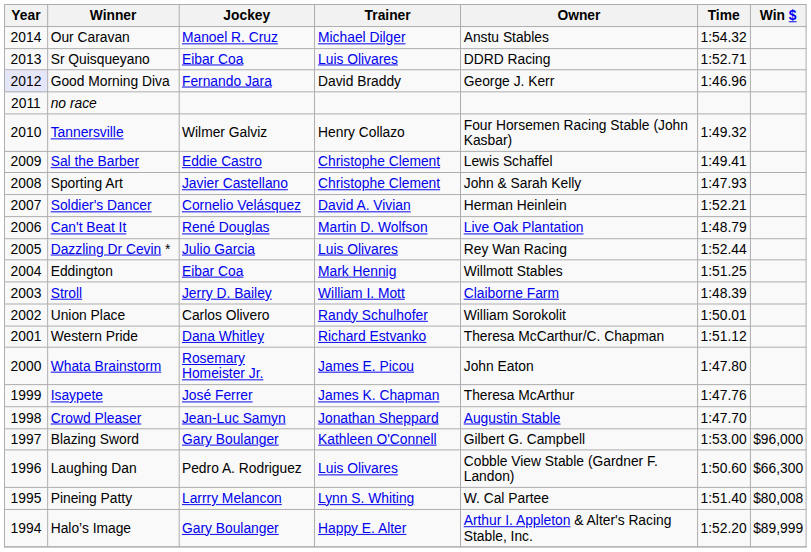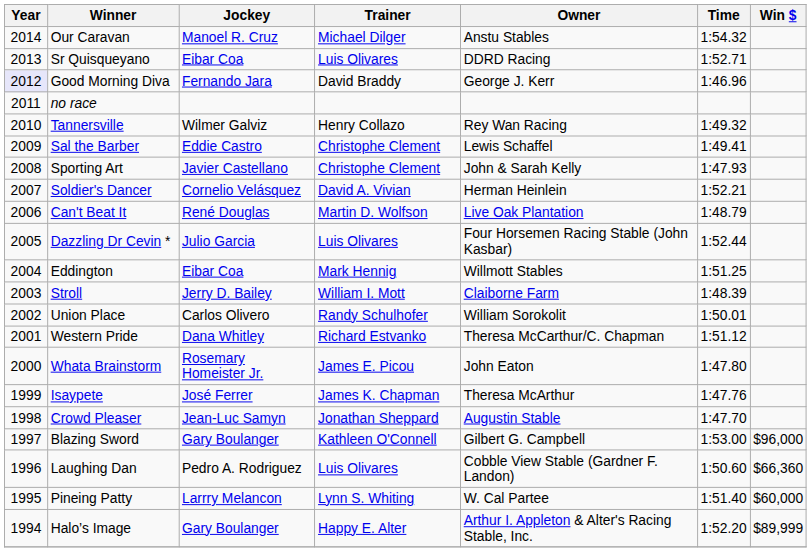 <table class="wikitable sortable" style="font-size:90%">
 <tr>
 <th style="width:38px">Year<br></th>
 <th style="width:130px">Winner<br></th>
 <th style="width:135px">Jockey<br></th>
 <th style="width:145px">Trainer<br></th>
 <th style="width:240px">Owner<br></th>
 <th>Time</th>
 <th style="width:35px">Win <a href='#'>$</a></th>
 </tr>
 <tr>
 <td align=center>2014</td>
 <td>Our Caravan</td>
 <td><a href='#'>Manoel R. Cruz</a></td>
 <td><a href='#'>Michael Dilger</a></td>
 <td>Anstu Stables</td>
 <td>1:54.32</td>
 <td></td>
 </tr>
 <tr>
 <td align=center>2013</td>
 <td>Sr Quisqueyano</td>
 <td><a href='#'>Eibar Coa</a></td>
 <td><a href='#'>Luis Olivares</a></td>
 <td>DDRD Racing</td>
 <td>1:52.71</td>
 <td></td>
 </tr>
 <tr>
 <td align=center style="background: lavender;">2012</td>
 <td>Good Morning Diva</td>
 <td><a href='#'>Fernando Jara</a></td>
 <td>David Braddy</td>
 <td>George J. Kerr</td>
 <td>1:46.96</td>
 <td></td>
 </tr>
 <tr>
 <td align=center>2011</td>
 <td><em>no race</em></td>
 <td></td>
 <td></td>
 <td></td>
 <td></td>
 <td></td>
 </tr>
 <tr>
 <td align=center>2010</td>
 <td><a href='#'>Tannersville</a></td>
 <td>Wilmer Galviz</td>
 <td>Henry Collazo</td>
-<td>Four Horsemen Racing Stable (John Kasbar)</td>
+<td>Rey Wan Racing</td>
 <td>1:49.32</td>
 <td></td>
 </tr>
 <tr>
 <td align=center>2009</td>
 <td><a href='#'>Sal the Barber</a></td>
 <td><a href='#'>Eddie Castro</a></td>
 <td><a href='#'>Christophe Clement</a></td>
 <td>Lewis Schaffel</td>
 <td>1:49.41</td>
 <td></td>
 </tr>
 <tr>
 <td align=center>2008</td>
 <td>Sporting Art</td>
 <td><a href='#'>Javier Castellano</a></td>
 <td><a href='#'>Christophe Clement</a></td>
 <td>John & Sarah Kelly</td>
 <td>1:47.93</td>
 <td></td>
 </tr>
 <tr>
 <td align=center>2007</td>
 <td><a href='#'>Soldier's Dancer</a></td>
 <td><a href='#'>Cornelio Velásquez</a></td>
 <td><a href='#'>David A. Vivian</a></td>
 <td>Herman Heinlein</td>
 <td>1:52.21</td>
 <td></td>
 </tr>
 <tr>
 <td align=center>2006</td>
 <td><a href='#'>Can't Beat It</a></td>
 <td><a href='#'>René Douglas</a></td>
 <td><a href='#'>Martin D. Wolfson</a></td>
 <td><a href='#'>Live Oak Plantation</a></td>
 <td>1:48.79</td>
 <td></td>
 </tr>
 <tr>
 <td align=center>2005</td>
 <td><a href='#'>Dazzling Dr Cevin</a> *</td>
 <td><a href='#'>Julio Garcia</a></td>
 <td><a href='#'>Luis Olivares</a></td>
-<td>Rey Wan Racing</td>
+<td>Four Horsemen Racing Stable (John Kasbar)</td>
 <td>1:52.44</td>
 <td></td>
 </tr>
 <tr>
 <td align=center>2004</td>
 <td>Eddington</td>
 <td><a href='#'>Eibar Coa</a></td>
 <td><a href='#'>Mark Hennig</a></td>
 <td>Willmott Stables</td>
 <td>1:51.25</td>
 <td></td>
 </tr>
 <tr>
 <td align=center>2003</td>
 <td><a href='#'>Stroll</a></td>
 <td><a href='#'>Jerry D. Bailey</a></td>
 <td><a href='#'>William I. Mott</a></td>
 <td><a href='#'>Claiborne Farm</a></td>
 <td>1:48.39</td>
 <td></td>
 </tr>
 <tr>
 <td align=center>2002</td>
 <td>Union Place</td>
 <td>Carlos Olivero</td>
 <td><a href='#'>Randy Schulhofer</a></td>
 <td>William Sorokolit</td>
 <td>1:50.01</td>
 <td></td>
 </tr>
 <tr>
 <td align=center>2001</td>
 <td>Western Pride</td>
 <td><a href='#'>Dana Whitley</a></td>
 <td><a href='#'>Richard Estvanko</a></td>
 <td>Theresa McCarthur/C. Chapman</td>
 <td>1:51.12</td>
 <td></td>
 </tr>
 <tr>
 <td align=center>2000</td>
 <td><a href='#'>Whata Brainstorm</a></td>
 <td><a href='#'>Rosemary Homeister Jr.</a></td>
 <td><a href='#'>James E. Picou</a></td>
 <td>John Eaton</td>
 <td>1:47.80</td>
 <td></td>
 </tr>
 <tr>
 <td align=center>1999</td>
 <td><a href='#'>Isaypete</a></td>
 <td><a href='#'>José Ferrer</a></td>
 <td><a href='#'>James K. Chapman</a></td>
 <td>Theresa McArthur</td>
 <td>1:47.76</td>
 <td></td>
 </tr>
 <tr>
 <td align=center>1998</td>
 <td><a href='#'>Crowd Pleaser</a></td>
 <td><a href='#'>Jean-Luc Samyn</a></td>
 <td><a href='#'>Jonathan Sheppard</a></td>
 <td><a href='#'>Augustin Stable</a></td>
 <td>1:47.70</td>
 </tr>
 <tr>
 <td align=center>1997</td>
 <td>Blazing Sword</td>
 <td><a href='#'>Gary Boulanger</a></td>
 <td><a href='#'>Kathleen O'Connell</a></td>
 <td>Gilbert G. Campbell</td>
 <td>1:53.00</td>
 <td>$96,000</td>
 </tr>
 <tr>
 <td align=center>1996</td>
 <td>Laughing Dan</td>
 <td>Pedro A. Rodriguez</td>
 <td><a href='#'>Luis Olivares</a></td>
 <td>Cobble View Stable (Gardner F. Landon)</td>
 <td>1:50.60</td>
-<td>$66,300</td>
+<td>$66,360</td>
 </tr>
 <tr>
 <td align=center>1995</td>
 <td>Pineing Patty</td>
 <td><a href='#'>Larrry Melancon</a></td>
 <td><a href='#'>Lynn S. Whiting</a></td>
 <td>W. Cal Partee</td>
 <td>1:51.40</td>
-<td>$80,008</td>
+<td>$60,000</td>
 </tr>
 <tr>
 <td align=center>1994</td>
 <td>Halo’s Image</td>
 <td><a href='#'>Gary Boulanger</a></td>
 <td><a href='#'>Happy E. Alter</a></td>
 <td><a href='#'>Arthur I. Appleton</a> & Alter's Racing Stable, Inc.</td>
 <td>1:52.20</td>
 <td>$89,999</td>
 </tr>
 <tr>
 </tr>
 </table>
